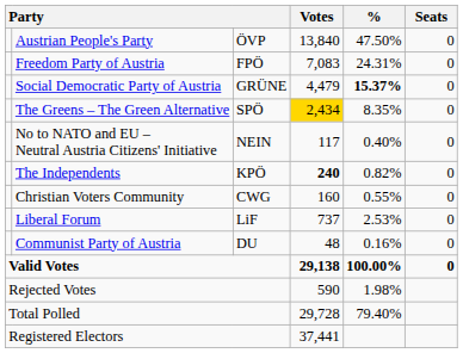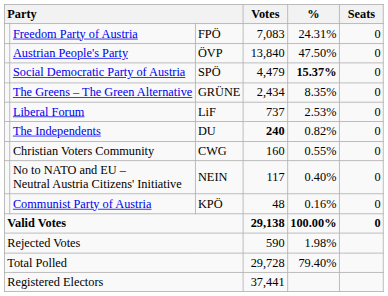 <table class="wikitable" border="1" style="text-align:right;">
 <tr>
 <th style="text-align:left;" colspan=3>Party</th>
 <th align=center width="50">Votes</th>
 <th align=center width="50">%</th>
 <th align=center width="50">Seats</th>
+</tr>
+<tr>
+<td></td>
+<td align=left><a href='#'>Freedom Party of Austria</a></td>
+<td align=left>FPÖ</td>
+<td>7,083</td>
+<td>24.31%</td>
+<td>0</td>
 </tr>
 <tr>
 <td></td>
 <td align=left><a href='#'>Austrian People's Party</a></td>
 <td align=left>ÖVP</td>
 <td>13,840</td>
 <td>47.50%</td>
 <td>0</td>
 </tr>
 <tr>
 <td></td>
-<td align=left><a href='#'>Freedom Party of Austria</a></td>
-<td align=left>FPÖ</td>
-<td>7,083</td>
-<td>24.31%</td>
-<td>0</td>
-</tr>
-<tr>
-<td></td>
 <td align=left><a href='#'>Social Democratic Party of Austria</a></td>
-<td align=left>GRÜNE</td>
+<td align=left>SPÖ</td>
 <td>4,479</td>
 <td><strong>15.37%</strong></td>
 <td>0</td>
 </tr>
 <tr>
 <td></td>
 <td align=left style="white-space: nowrap;"><a href='#'>The Greens – The Green Alternative</a></td>
-<td align=left>SPÖ</td>
-<td style="background: gold;">2,434</td>
+<td align=left>GRÜNE</td>
+<td>2,434</td>
 <td>8.35%</td>
 <td>0</td>
 </tr>
 <tr>
 <td></td>
-<td align=left>No to NATO and EU –<br>Neutral Austria Citizens' Initiative</td>
-<td align=left>NEIN</td>
-<td>117</td>
-<td>0.40%</td>
+<td align=left><a href='#'>Liberal Forum</a></td>
+<td align=left>LiF</td>
+<td>737</td>
+<td>2.53%</td>
 <td>0</td>
 </tr>
 <tr>
 <td></td>
 <td align=left><a href='#'>The Independents</a></td>
-<td align=left>KPÖ</td>
+<td align=left>DU</td>
 <td><strong>240</strong></td>
 <td>0.82%</td>
 <td>0</td>
 </tr>
 <tr>
 <td></td>
 <td align=left>Christian Voters Community</td>
 <td align=left>CWG</td>
 <td>160</td>
 <td>0.55%</td>
 <td>0</td>
 </tr>
 <tr>
 <td></td>
-<td align=left><a href='#'>Liberal Forum</a></td>
-<td align=left>LiF</td>
-<td>737</td>
-<td>2.53%</td>
+<td align=left>No to NATO and EU –<br>Neutral Austria Citizens' Initiative</td>
+<td align=left>NEIN</td>
+<td>117</td>
+<td>0.40%</td>
 <td>0</td>
 </tr>
 <tr>
 <td></td>
 <td align=left><a href='#'>Communist Party of Austria</a></td>
-<td align=left>DU</td>
+<td align=left>KPÖ</td>
 <td>48</td>
 <td>0.16%</td>
 <td>0</td>
 </tr>
 <tr style="font-weight:bold">
 <td align=left colspan=3>Valid Votes</td>
 <td>29,138</td>
 <td>100.00%</td>
 <td>0</td>
 </tr>
 <tr>
 <td align=left colspan=3>Rejected Votes</td>
 <td>590</td>
 <td>1.98%</td>
 <td></td>
 </tr>
 <tr>
 <td align=left colspan=3>Total Polled</td>
 <td>29,728</td>
 <td>79.40%</td>
 <td></td>
 </tr>
 <tr>
 <td align=left colspan=3>Registered Electors</td>
 <td>37,441</td>
 <td></td>
 <td></td>
 </tr>
 </table>
